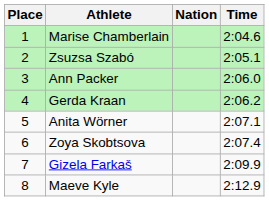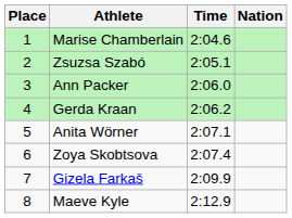 <table class=wikitable>
 <tr>
 <th>Place</th>
 <th>Athlete</th>
+<th>Time</th>
 <th>Nation</th>
-<th>Time</th>
 </tr>
 <tr align=center bgcolor=bbf3bb>
 <td>1</td>
 <td align=left>Marise Chamberlain</td>
+<td>2:04.6</td>
 <td align=left></td>
-<td>2:04.6</td>
 </tr>
 <tr align=center bgcolor=bbf3bb>
 <td>2</td>
 <td align=left>Zsuzsa Szabó</td>
+<td>2:05.1</td>
 <td align=left></td>
-<td>2:05.1</td>
 </tr>
 <tr align=center bgcolor=bbf3bb>
 <td>3</td>
 <td align=left>Ann Packer</td>
+<td>2:06.0</td>
 <td align=left></td>
-<td>2:06.0</td>
 </tr>
 <tr align=center bgcolor=bbf3bb>
 <td>4</td>
 <td align=left>Gerda Kraan</td>
+<td>2:06.2</td>
 <td align=left></td>
-<td>2:06.2</td>
 </tr>
 <tr align=center>
 <td>5</td>
 <td align=left>Anita Wörner</td>
+<td>2:07.1</td>
 <td align=left></td>
-<td>2:07.1</td>
 </tr>
 <tr align=center>
 <td>6</td>
 <td align=left>Zoya Skobtsova</td>
+<td>2:07.4</td>
 <td align=left></td>
-<td>2:07.4</td>
 </tr>
 <tr align=center>
 <td>7</td>
 <td align=left><a href='#'>Gizela Farkaš</a></td>
+<td>2:09.9</td>
 <td align=left></td>
-<td>2:09.9</td>
 </tr>
 <tr align=center>
 <td>8</td>
 <td align=left>Maeve Kyle</td>
+<td>2:12.9</td>
 <td align=left></td>
-<td>2:12.9</td>
 </tr>
 </table>
